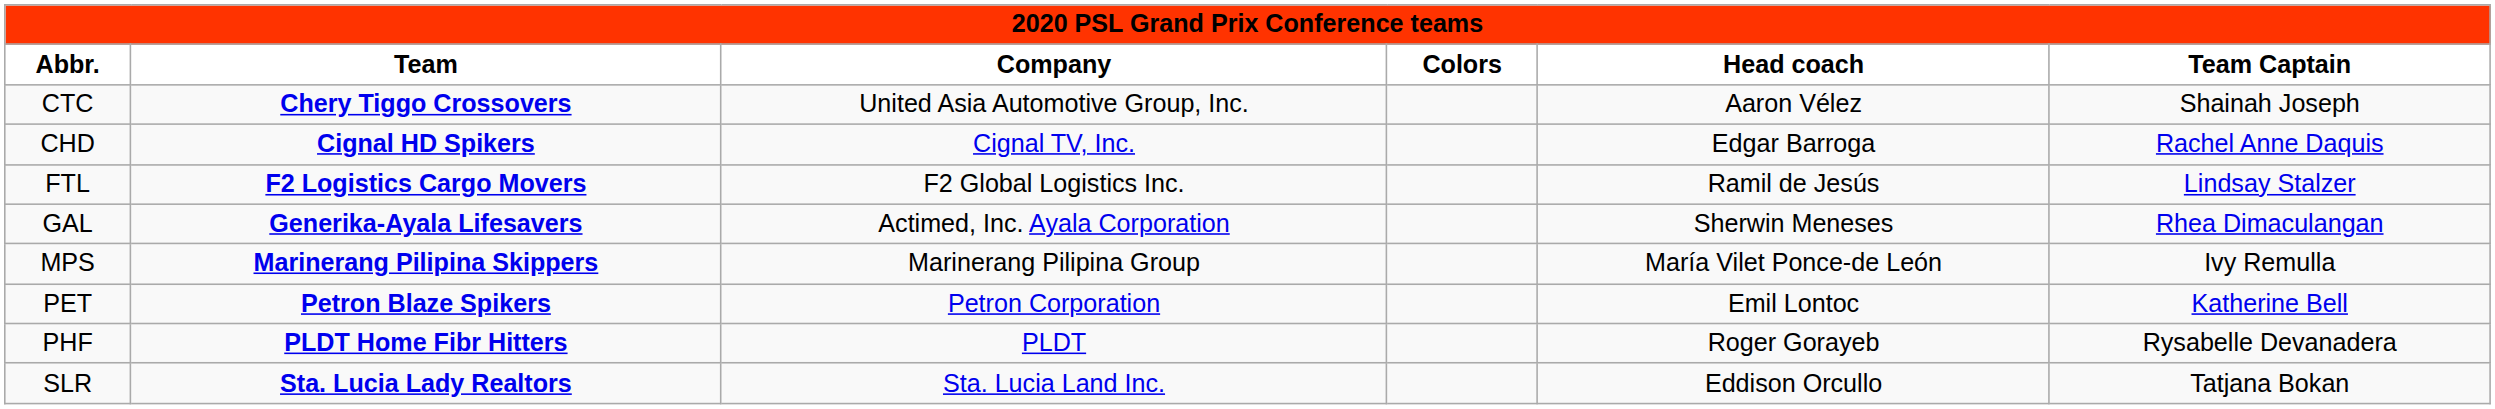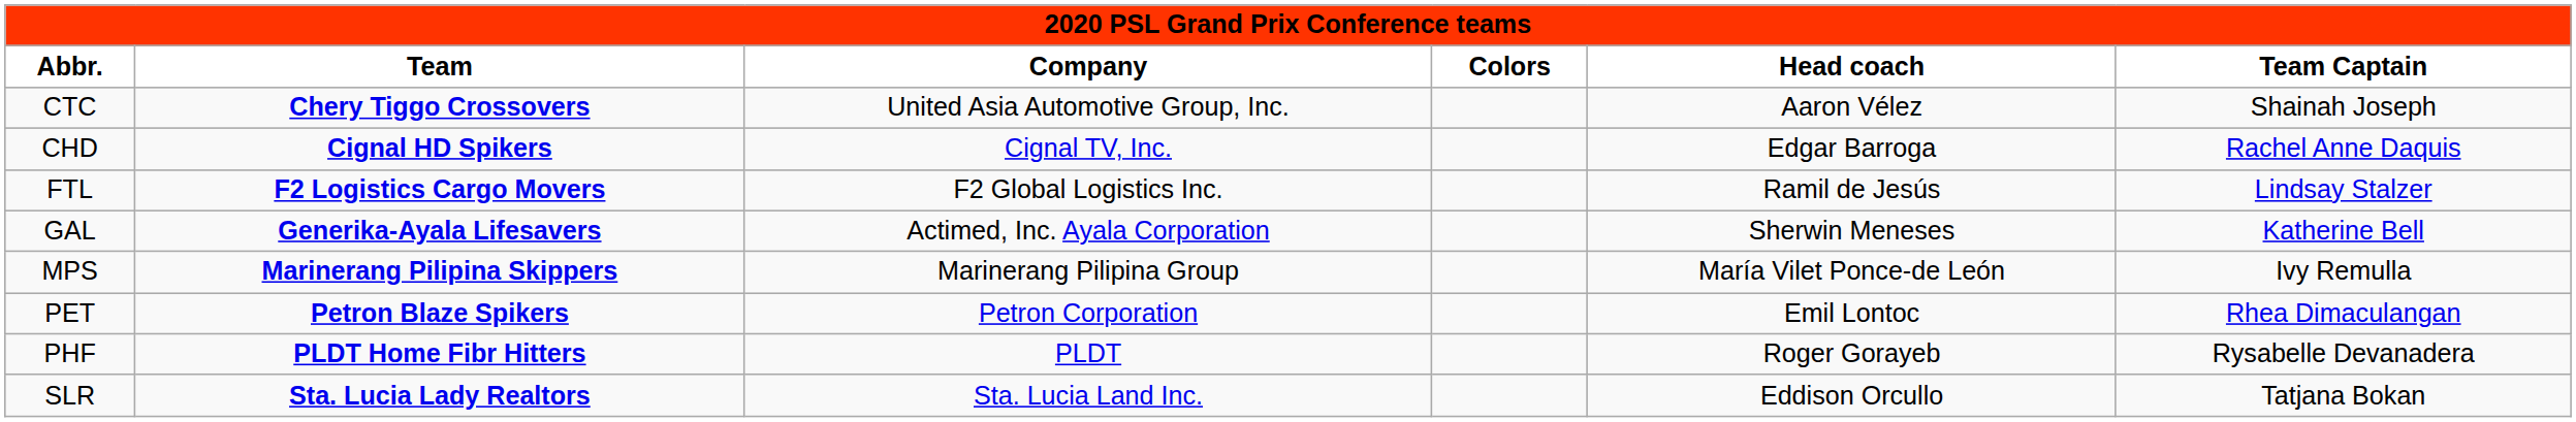 <table class="wikitable" style="width:100%; text-align:left">
 <tr>
 <th style=background:#ff3300 colspan=7><span>2020 PSL Grand Prix Conference teams</span></th>
 </tr>
 <tr>
 <th style="background:white">Abbr.</th>
 <th style="background:white">Team</th>
 <th style="background:white">Company</th>
 <th style="background:white">Colors</th>
 <th style="background:white">Head coach</th>
 <th style="background:white">Team Captain</th>
 </tr>
 <tr>
 <td align=center>CTC</td>
 <td align=center><strong><a href='#'>Chery Tiggo Crossovers</a></strong></td>
 <td align=center>United Asia Automotive Group, Inc.</td>
 <td align=center>  </td>
 <td align=center>Aaron Vélez</td>
 <td align=center>Shainah Joseph</td>
 </tr>
 <tr>
 <td align=center>CHD</td>
 <td align=center><strong><a href='#'>Cignal HD Spikers</a></strong></td>
 <td align=center><a href='#'>Cignal TV, Inc.</a></td>
 <td align=center> </td>
 <td align=center>Edgar Barroga</td>
 <td align=center><a href='#'>Rachel Anne Daquis</a></td>
 </tr>
 <tr>
 <td align=center>FTL</td>
 <td align=center><strong><a href='#'>F2 Logistics Cargo Movers</a></strong></td>
 <td align=center>F2 Global Logistics Inc.</td>
 <td align=center>  </td>
 <td align=center>Ramil de Jesús</td>
 <td align=center><a href='#'>Lindsay Stalzer</a></td>
 </tr>
 <tr>
 <td align=center>GAL</td>
 <td align=center><strong><a href='#'>Generika-Ayala Lifesavers</a></strong></td>
 <td align=center>Actimed, Inc. <a href='#'>Ayala Corporation</a></td>
 <td align=center>  </td>
 <td align=center>Sherwin Meneses</td>
-<td align=center><a href='#'>Rhea Dimaculangan</a></td>
+<td align=center><a href='#'>Katherine Bell</a></td>
 </tr>
 <tr>
 <td align=center>MPS</td>
 <td align=center><strong><a href='#'>Marinerang Pilipina Skippers</a></strong></td>
 <td align=center>Marinerang Pilipina Group</td>
 <td align=center>  </td>
 <td align=center>María Vilet Ponce-de León</td>
 <td align=center>Ivy Remulla</td>
 </tr>
 <tr>
 <td align=center>PET</td>
 <td align=center><strong><a href='#'>Petron Blaze Spikers</a></strong></td>
 <td align=center><a href='#'>Petron Corporation</a></td>
 <td align=center>  </td>
 <td align=center>Emil Lontoc</td>
-<td align=center><a href='#'>Katherine Bell</a></td>
+<td align=center><a href='#'>Rhea Dimaculangan</a></td>
 </tr>
 <tr>
 <td align=center>PHF</td>
 <td align=center><strong><a href='#'>PLDT Home Fibr Hitters</a></strong></td>
 <td align=center><a href='#'>PLDT</a></td>
 <td align=center>  </td>
 <td align=center>Roger Gorayeb</td>
 <td align=center>Rysabelle Devanadera</td>
 </tr>
 <tr>
 <td align=center>SLR</td>
 <td align=center><strong><a href='#'>Sta. Lucia Lady Realtors</a></strong></td>
 <td align=center><a href='#'>Sta. Lucia Land Inc.</a></td>
 <td align=center>  </td>
 <td align=center>Eddison Orcullo</td>
 <td align=center>Tatjana Bokan</td>
 </tr>
 </table>
